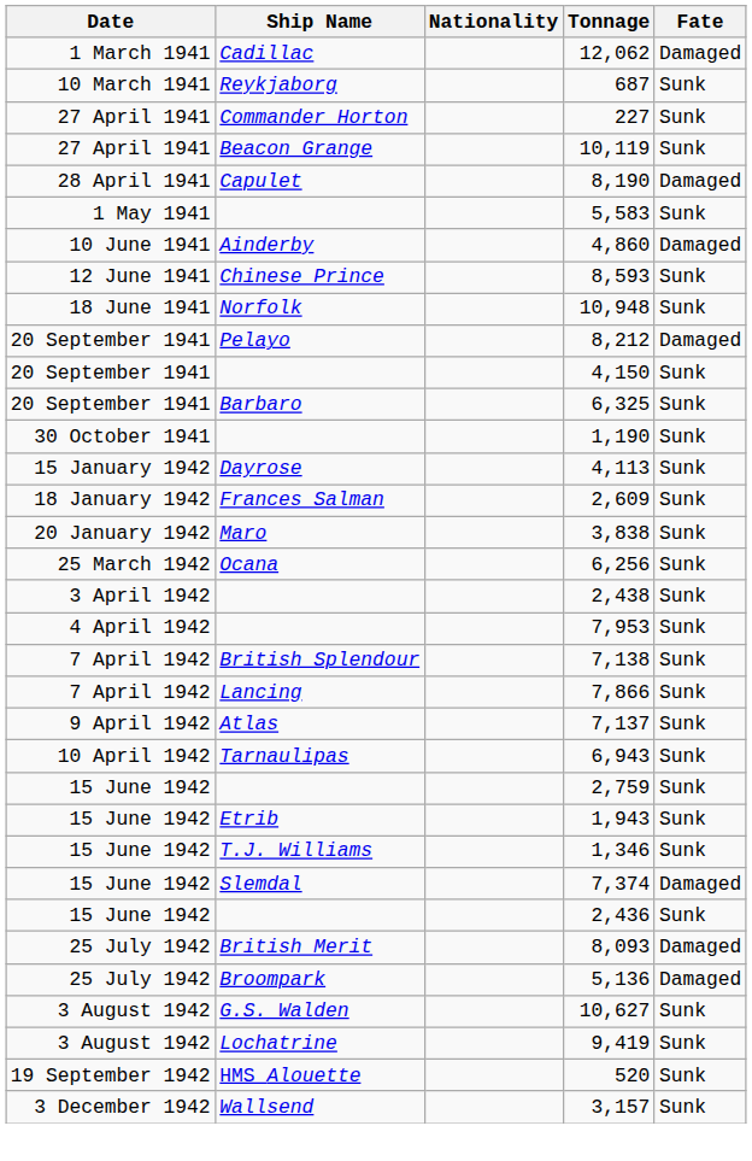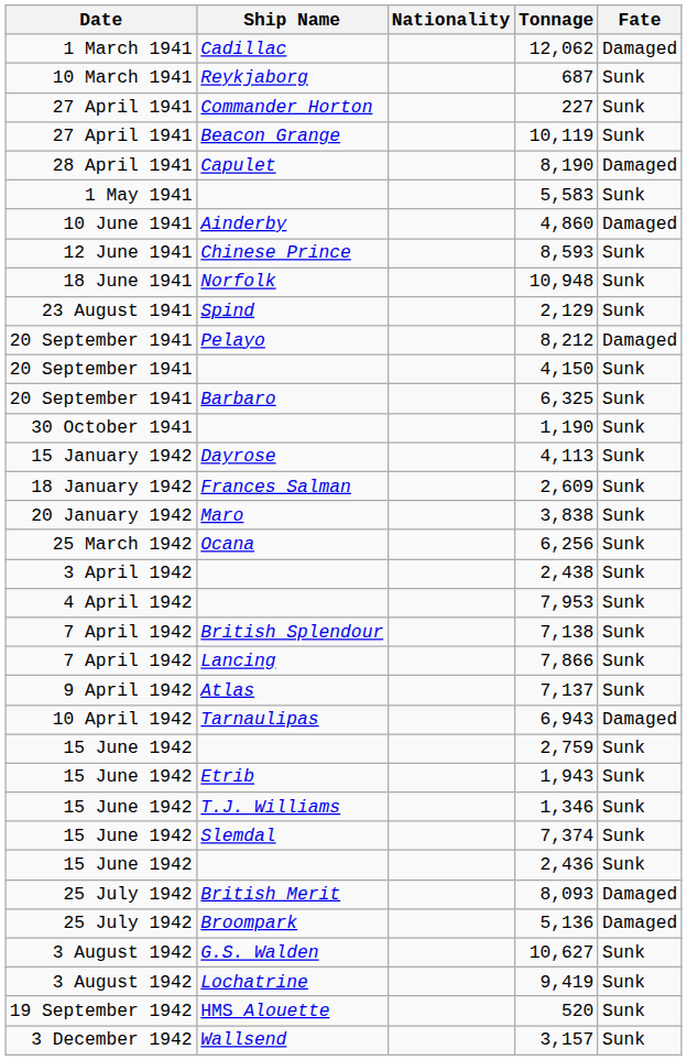 <table class="wikitable sortable" style="margin: 1em auto 1em auto;">
 <tr>
 <th>Date</th>
 <th>Ship Name</th>
 <th>Nationality</th>
 <th>Tonnage</th>
 <th>Fate</th>
 </tr>
 <tr>
 <td align="right">1 March 1941</td>
 <td align="left"><a href='#'><em>Cadillac</em></a></td>
 <td align="left"></td>
 <td align="right">12,062</td>
 <td align="left">Damaged</td>
 </tr>
 <tr>
 <td align="right">10 March 1941</td>
 <td align="left"><a href='#'><em>Reykjaborg</em></a></td>
 <td align="left"></td>
 <td align="right">687</td>
 <td align="left">Sunk</td>
 </tr>
 <tr>
 <td align="right">27 April 1941</td>
 <td align="left"><a href='#'><em>Commander Horton</em></a></td>
 <td align="left"></td>
 <td align="right">227</td>
 <td align="left">Sunk</td>
 </tr>
 <tr>
 <td align="right">27 April 1941</td>
 <td align="left"><a href='#'><em>Beacon Grange</em></a></td>
 <td align="left"></td>
 <td align="right">10,119</td>
 <td align="left">Sunk</td>
 </tr>
 <tr>
 <td align="right">28 April 1941</td>
 <td align="left"><a href='#'><em>Capulet</em></a></td>
 <td align="left"></td>
 <td align="right">8,190</td>
 <td align="left">Damaged</td>
 </tr>
 <tr>
 <td align="right">1 May 1941</td>
 <td align="left"></td>
 <td align="left"></td>
 <td align="right">5,583</td>
 <td align="left">Sunk</td>
 </tr>
 <tr>
 <td align="right">10 June 1941</td>
 <td align="left"><a href='#'><em>Ainderby</em></a></td>
 <td align="left"></td>
 <td align="right">4,860</td>
 <td align="left">Damaged</td>
 </tr>
 <tr>
 <td align="right">12 June 1941</td>
 <td align="left"><a href='#'><em>Chinese Prince</em></a></td>
 <td align="left"></td>
 <td align="right">8,593</td>
 <td align="left">Sunk</td>
 </tr>
 <tr>
 <td align="right">18 June 1941</td>
 <td align="left"><a href='#'><em>Norfolk</em></a></td>
 <td align="left"></td>
 <td align="right">10,948</td>
+<td align="left">Sunk</td>
+</tr>
+<tr>
+<td align="right">23 August 1941</td>
+<td align="left"><a href='#'><em>Spind</em></a></td>
+<td align="left"></td>
+<td align="right">2,129</td>
 <td align="left">Sunk</td>
 </tr>
 <tr>
 <td align="right">20 September 1941</td>
 <td align="left"><a href='#'><em>Pelayo</em></a></td>
 <td align="left"></td>
 <td align="right">8,212</td>
 <td align="left">Damaged</td>
 </tr>
 <tr>
 <td align="right">20 September 1941</td>
 <td align="left"></td>
 <td align="left"></td>
 <td align="right">4,150</td>
 <td align="left">Sunk</td>
 </tr>
 <tr>
 <td align="right">20 September 1941</td>
 <td align="left"><a href='#'><em>Barbaro</em></a></td>
 <td align="left"></td>
 <td align="right">6,325</td>
 <td align="left">Sunk</td>
 </tr>
 <tr>
 <td align="right">30 October 1941</td>
 <td align="left"></td>
 <td align="left"></td>
 <td align="right">1,190</td>
 <td align="left">Sunk</td>
 </tr>
 <tr>
 <td align="right">15 January 1942</td>
 <td align="left"><a href='#'><em>Dayrose</em></a></td>
 <td align="left"></td>
 <td align="right">4,113</td>
 <td align="left">Sunk</td>
 </tr>
 <tr>
 <td align="right">18 January 1942</td>
 <td align="left"><a href='#'><em>Frances Salman</em></a></td>
 <td align="left"></td>
 <td align="right">2,609</td>
 <td align="left">Sunk</td>
 </tr>
 <tr>
 <td align="right">20 January 1942</td>
 <td align="left"><a href='#'><em>Maro</em></a></td>
 <td align="left"></td>
 <td align="right">3,838</td>
 <td align="left">Sunk</td>
 </tr>
 <tr>
 <td align="right">25 March 1942</td>
 <td align="left"><a href='#'><em>Ocana</em></a></td>
 <td align="left"></td>
 <td align="right">6,256</td>
 <td align="left">Sunk</td>
 </tr>
 <tr>
 <td align="right">3 April 1942</td>
 <td align="left"></td>
 <td align="left"></td>
 <td align="right">2,438</td>
 <td align="left">Sunk</td>
 </tr>
 <tr>
 <td align="right">4 April 1942</td>
 <td align="left"></td>
 <td align="left"></td>
 <td align="right">7,953</td>
 <td align="left">Sunk</td>
 </tr>
 <tr>
 <td align="right">7 April 1942</td>
 <td align="left"><a href='#'><em>British Splendour</em></a></td>
 <td align="left"></td>
 <td align="right">7,138</td>
 <td align="left">Sunk</td>
 </tr>
 <tr>
 <td align="right">7 April 1942</td>
 <td align="left"><a href='#'><em>Lancing</em></a></td>
 <td align="left"></td>
 <td align="right">7,866</td>
 <td align="left">Sunk</td>
 </tr>
 <tr>
 <td align="right">9 April 1942</td>
 <td align="left"><a href='#'><em>Atlas</em></a></td>
 <td align="left"></td>
 <td align="right">7,137</td>
 <td align="left">Sunk</td>
 </tr>
 <tr>
 <td align="right">10 April 1942</td>
 <td align="left"><a href='#'><em>Tarnaulipas</em></a></td>
 <td align="left"></td>
 <td align="right">6,943</td>
-<td align="left">Sunk</td>
+<td align="left">Damaged</td>
 </tr>
 <tr>
 <td align="right">15 June 1942</td>
 <td align="left"></td>
 <td align="left"></td>
 <td align="right">2,759</td>
 <td align="left">Sunk</td>
 </tr>
 <tr>
 <td align="right">15 June 1942</td>
 <td align="left"><a href='#'><em>Etrib</em></a></td>
 <td align="left"></td>
 <td align="right">1,943</td>
 <td align="left">Sunk</td>
 </tr>
 <tr>
 <td align="right">15 June 1942</td>
 <td align="left"><a href='#'><em>T.J. Williams</em></a></td>
 <td align="left"></td>
 <td align="right">1,346</td>
 <td align="left">Sunk</td>
 </tr>
 <tr>
 <td align="right">15 June 1942</td>
 <td align="left"><a href='#'><em>Slemdal</em></a></td>
 <td align="left"></td>
 <td align="right">7,374</td>
-<td align="left">Damaged</td>
+<td align="left">Sunk</td>
 </tr>
 <tr>
 <td align="right">15 June 1942</td>
 <td align="left"></td>
 <td align="left"></td>
 <td align="right">2,436</td>
 <td align="left">Sunk</td>
 </tr>
 <tr>
 <td align="right">25 July 1942</td>
 <td align="left"><a href='#'><em>British Merit</em></a></td>
 <td align="left"></td>
 <td align="right">8,093</td>
 <td align="left">Damaged</td>
 </tr>
 <tr>
 <td align="right">25 July 1942</td>
 <td align="left"><a href='#'><em>Broompark</em></a></td>
 <td align="left"></td>
 <td align="right">5,136</td>
 <td align="left">Damaged</td>
 </tr>
 <tr>
 <td align="right">3 August 1942</td>
 <td align="left"><a href='#'><em>G.S. Walden</em></a></td>
 <td align="left"></td>
 <td align="right">10,627</td>
 <td align="left">Sunk</td>
 </tr>
 <tr>
 <td align="right">3 August 1942</td>
 <td align="left"><a href='#'><em>Lochatrine</em></a></td>
 <td align="left"></td>
 <td align="right">9,419</td>
 <td align="left">Sunk</td>
 </tr>
 <tr>
 <td align="right">19 September 1942</td>
 <td align="left"><a href='#'>HMS <em>Alouette</em></a></td>
 <td align="left"></td>
 <td align="right">520</td>
 <td align="left">Sunk</td>
 </tr>
 <tr>
 <td align="right">3 December 1942</td>
 <td align="left"><a href='#'><em>Wallsend</em></a></td>
 <td align="left"></td>
 <td align="right">3,157</td>
 <td align="left">Sunk</td>
 </tr>
 </table>
